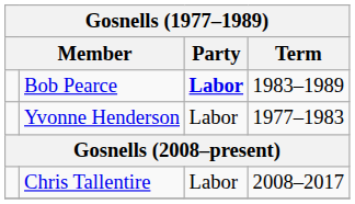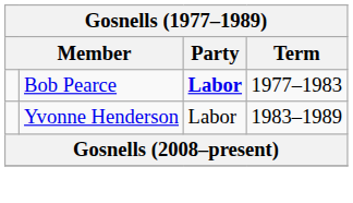 <table class="wikitable">
 <tr>
 <th colspan="4">Gosnells (1977–1989)</th>
 </tr>
 <tr>
 <th colspan="2">Member</th>
 <th>Party</th>
 <th>Term</th>
 </tr>
 <tr>
 <td> </td>
 <td><a href='#'>Bob Pearce</a></td>
 <td><strong><a href='#'>Labor</a></strong></td>
-<td>1983–1989</td>
+<td>1977–1983</td>
 </tr>
 <tr>
 <td> </td>
 <td><a href='#'>Yvonne Henderson</a></td>
 <td>Labor</td>
-<td>1977–1983</td>
+<td>1983–1989</td>
 </tr>
 <tr>
 <th colspan="4">Gosnells (2008–present)</th>
 </tr>
 <tr>
-<td> </td>
-<td><a href='#'>Chris Tallentire</a></td>
-<td>Labor</td>
-<td>2008–2017</td>
-</tr>
-<tr>
 </tr>
 </table>
